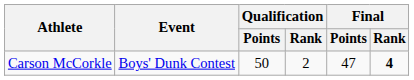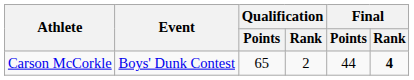 <table class="wikitable" style="font-size:90%;">
 <tr>
 <th rowspan=2>Athlete</th>
 <th rowspan=2>Event</th>
 <th colspan=2>Qualification</th>
 <th colspan=2>Final</th>
 </tr>
 <tr style="font-size:95%">
 <th>Points</th>
 <th>Rank</th>
 <th>Points</th>
 <th>Rank</th>
 </tr>
 <tr align=center>
 <td align=left><a href='#'>Carson McCorkle</a></td>
 <td><a href='#'>Boys' Dunk Contest</a></td>
-<td>50</td>
+<td>65</td>
 <td>2</td>
-<td>47</td>
+<td>44</td>
 <td><strong>4</strong></td>
 </tr>
 </table>
